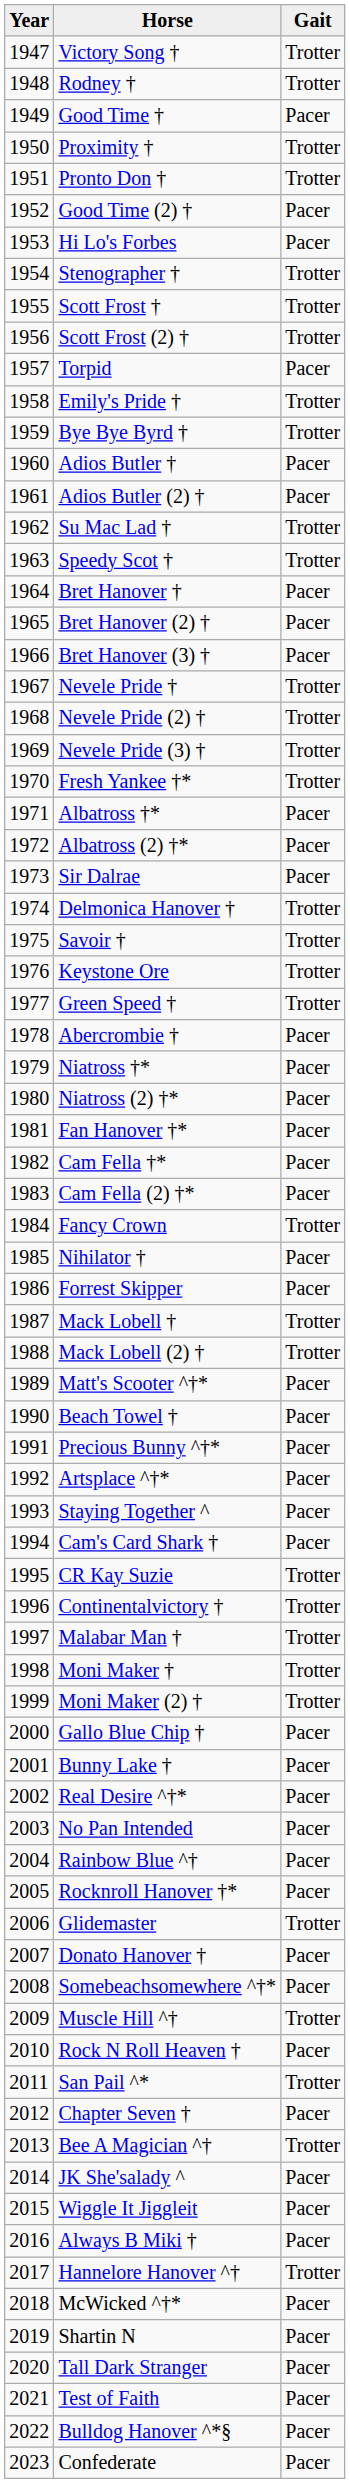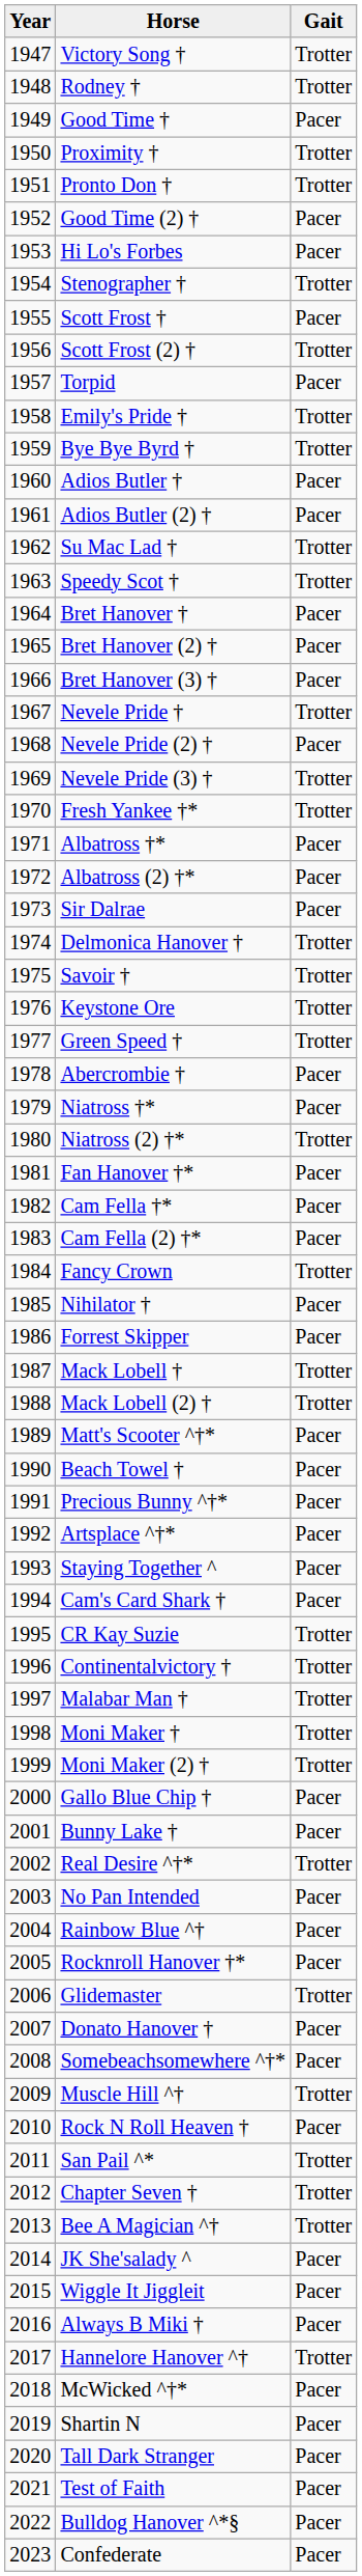 <table class="wikitable">
 <tr>
 <th align="left" style="background:#efefef;">Year</th>
 <th align="left" style="background:#efefef;">Horse</th>
 <th align="left" style="background:#efefef;">Gait</th>
 </tr>
 <tr>
 <td>1947</td>
 <td><a href='#'>Victory Song</a> †</td>
 <td>Trotter</td>
 </tr>
 <tr>
 <td>1948</td>
 <td><a href='#'>Rodney</a> †</td>
 <td>Trotter</td>
 </tr>
 <tr>
 <td>1949</td>
 <td><a href='#'>Good Time</a> †</td>
 <td>Pacer</td>
 </tr>
 <tr>
 <td>1950</td>
 <td><a href='#'>Proximity</a> †</td>
 <td>Trotter</td>
 </tr>
 <tr>
 <td>1951</td>
 <td><a href='#'>Pronto Don</a> †</td>
 <td>Trotter</td>
 </tr>
 <tr>
 <td>1952</td>
 <td><a href='#'>Good Time</a> (2) †</td>
 <td>Pacer</td>
 </tr>
 <tr>
 <td>1953</td>
 <td><a href='#'>Hi Lo's Forbes</a></td>
 <td>Pacer</td>
 </tr>
 <tr>
 <td>1954</td>
 <td><a href='#'>Stenographer</a> †</td>
 <td>Trotter</td>
 </tr>
 <tr>
 <td>1955</td>
 <td><a href='#'>Scott Frost</a> †</td>
-<td>Trotter</td>
+<td>Pacer</td>
 </tr>
 <tr>
 <td>1956</td>
 <td><a href='#'>Scott Frost</a> (2) †</td>
 <td>Trotter</td>
 </tr>
 <tr>
 <td>1957</td>
 <td><a href='#'>Torpid</a></td>
 <td>Pacer</td>
 </tr>
 <tr>
 <td>1958</td>
 <td><a href='#'>Emily's Pride</a> †</td>
 <td>Trotter</td>
 </tr>
 <tr>
 <td>1959</td>
 <td><a href='#'>Bye Bye Byrd</a> †</td>
 <td>Trotter</td>
 </tr>
 <tr>
 <td>1960</td>
 <td><a href='#'>Adios Butler</a> †</td>
 <td>Pacer</td>
 </tr>
 <tr>
 <td>1961</td>
 <td><a href='#'>Adios Butler</a> (2) †</td>
 <td>Pacer</td>
 </tr>
 <tr>
 <td>1962</td>
 <td><a href='#'>Su Mac Lad</a> †</td>
 <td>Trotter</td>
 </tr>
 <tr>
 <td>1963</td>
 <td><a href='#'>Speedy Scot</a> †</td>
 <td>Trotter</td>
 </tr>
 <tr>
 <td>1964</td>
 <td><a href='#'>Bret Hanover</a> †</td>
 <td>Pacer</td>
 </tr>
 <tr>
 <td>1965</td>
 <td><a href='#'>Bret Hanover</a> (2) †</td>
 <td>Pacer</td>
 </tr>
 <tr>
 <td>1966</td>
 <td><a href='#'>Bret Hanover</a> (3) †</td>
 <td>Pacer</td>
 </tr>
 <tr>
 <td>1967</td>
 <td><a href='#'>Nevele Pride</a> †</td>
 <td>Trotter</td>
 </tr>
 <tr>
 <td>1968</td>
 <td><a href='#'>Nevele Pride</a> (2) †</td>
-<td>Trotter</td>
+<td>Pacer</td>
 </tr>
 <tr>
 <td>1969</td>
 <td><a href='#'>Nevele Pride</a> (3) †</td>
 <td>Trotter</td>
 </tr>
 <tr>
 <td>1970</td>
 <td><a href='#'>Fresh Yankee</a> †*</td>
 <td>Trotter</td>
 </tr>
 <tr>
 <td>1971</td>
 <td><a href='#'>Albatross</a> †*</td>
 <td>Pacer</td>
 </tr>
 <tr>
 <td>1972</td>
 <td><a href='#'>Albatross</a> (2) †*</td>
 <td>Pacer</td>
 </tr>
 <tr>
 <td>1973</td>
 <td><a href='#'>Sir Dalrae</a></td>
 <td>Pacer</td>
 </tr>
 <tr>
 <td>1974</td>
 <td><a href='#'>Delmonica Hanover</a> †</td>
 <td>Trotter</td>
 </tr>
 <tr>
 <td>1975</td>
 <td><a href='#'>Savoir</a> †</td>
 <td>Trotter</td>
 </tr>
 <tr>
 <td>1976</td>
 <td><a href='#'>Keystone Ore</a></td>
 <td>Trotter</td>
 </tr>
 <tr>
 <td>1977</td>
 <td><a href='#'>Green Speed</a> †</td>
 <td>Trotter</td>
 </tr>
 <tr>
 <td>1978</td>
 <td><a href='#'>Abercrombie</a> †</td>
 <td>Pacer</td>
 </tr>
 <tr>
 <td>1979</td>
 <td><a href='#'>Niatross</a> †*</td>
 <td>Pacer</td>
 </tr>
 <tr>
 <td>1980</td>
 <td><a href='#'>Niatross</a> (2) †*</td>
-<td>Pacer</td>
+<td>Trotter</td>
 </tr>
 <tr>
 <td>1981</td>
 <td><a href='#'>Fan Hanover</a> †*</td>
 <td>Pacer</td>
 </tr>
 <tr>
 <td>1982</td>
 <td><a href='#'>Cam Fella</a> †*</td>
 <td>Pacer</td>
 </tr>
 <tr>
 <td>1983</td>
 <td><a href='#'>Cam Fella</a> (2) †*</td>
 <td>Pacer</td>
 </tr>
 <tr>
 <td>1984</td>
 <td><a href='#'>Fancy Crown</a></td>
 <td>Trotter</td>
 </tr>
 <tr>
 <td>1985</td>
 <td><a href='#'>Nihilator</a> †</td>
 <td>Pacer</td>
 </tr>
 <tr>
 <td>1986</td>
 <td><a href='#'>Forrest Skipper</a></td>
 <td>Pacer</td>
 </tr>
 <tr>
 <td>1987</td>
 <td><a href='#'>Mack Lobell</a> †</td>
 <td>Trotter</td>
 </tr>
 <tr>
 <td>1988</td>
 <td><a href='#'>Mack Lobell</a> (2) †</td>
 <td>Trotter</td>
 </tr>
 <tr>
 <td>1989</td>
 <td><a href='#'>Matt's Scooter</a> ^†*</td>
 <td>Pacer</td>
 </tr>
 <tr>
 <td>1990</td>
 <td><a href='#'>Beach Towel</a> †</td>
 <td>Pacer</td>
 </tr>
 <tr>
 <td>1991</td>
 <td><a href='#'>Precious Bunny</a> ^†*</td>
 <td>Pacer</td>
 </tr>
 <tr>
 <td>1992</td>
 <td><a href='#'>Artsplace</a> ^†*</td>
 <td>Pacer</td>
 </tr>
 <tr>
 <td>1993</td>
 <td><a href='#'>Staying Together</a> ^</td>
 <td>Pacer</td>
 </tr>
 <tr>
 <td>1994</td>
 <td><a href='#'>Cam's Card Shark</a> †</td>
 <td>Pacer</td>
 </tr>
 <tr>
 <td>1995</td>
 <td><a href='#'>CR Kay Suzie</a></td>
 <td>Trotter</td>
 </tr>
 <tr>
 <td>1996</td>
 <td><a href='#'>Continentalvictory</a> †</td>
 <td>Trotter</td>
 </tr>
 <tr>
 <td>1997</td>
 <td><a href='#'>Malabar Man</a> †</td>
 <td>Trotter</td>
 </tr>
 <tr>
 <td>1998</td>
 <td><a href='#'>Moni Maker</a> †</td>
 <td>Trotter</td>
 </tr>
 <tr>
 <td>1999</td>
 <td><a href='#'>Moni Maker</a> (2) †</td>
 <td>Trotter</td>
 </tr>
 <tr>
 <td>2000</td>
 <td><a href='#'>Gallo Blue Chip</a> †</td>
 <td>Pacer</td>
 </tr>
 <tr>
 <td>2001</td>
 <td><a href='#'>Bunny Lake</a> †</td>
 <td>Pacer</td>
 </tr>
 <tr>
 <td>2002</td>
 <td><a href='#'>Real Desire</a> ^†*</td>
-<td>Pacer</td>
+<td>Trotter</td>
 </tr>
 <tr>
 <td>2003</td>
 <td><a href='#'>No Pan Intended</a></td>
 <td>Pacer</td>
 </tr>
 <tr>
 <td>2004</td>
 <td><a href='#'>Rainbow Blue</a> ^†</td>
 <td>Pacer</td>
 </tr>
 <tr>
 <td>2005</td>
 <td><a href='#'>Rocknroll Hanover</a> †*</td>
 <td>Pacer</td>
 </tr>
 <tr>
 <td>2006</td>
 <td><a href='#'>Glidemaster</a></td>
 <td>Trotter</td>
 </tr>
 <tr>
 <td>2007</td>
 <td><a href='#'>Donato Hanover</a> †</td>
 <td>Pacer</td>
 </tr>
 <tr>
 <td>2008</td>
 <td><a href='#'>Somebeachsomewhere</a> ^†*</td>
 <td>Pacer</td>
 </tr>
 <tr>
 <td>2009</td>
 <td><a href='#'>Muscle Hill</a> ^†</td>
 <td>Trotter</td>
 </tr>
 <tr>
 <td>2010</td>
 <td><a href='#'>Rock N Roll Heaven</a> †</td>
 <td>Pacer</td>
 </tr>
 <tr>
 <td>2011</td>
 <td><a href='#'>San Pail</a> ^*</td>
 <td>Trotter</td>
 </tr>
 <tr>
 <td>2012</td>
 <td><a href='#'>Chapter Seven</a> †</td>
-<td>Pacer</td>
+<td>Trotter</td>
 </tr>
 <tr>
 <td>2013</td>
 <td><a href='#'>Bee A Magician</a> ^†</td>
 <td>Trotter</td>
 </tr>
 <tr>
 <td>2014</td>
 <td><a href='#'>JK She'salady</a> ^</td>
 <td>Pacer</td>
 </tr>
 <tr>
 <td>2015</td>
 <td><a href='#'>Wiggle It Jiggleit</a></td>
 <td>Pacer</td>
 </tr>
 <tr>
 <td>2016</td>
 <td><a href='#'>Always B Miki</a> †</td>
 <td>Pacer</td>
 </tr>
 <tr>
 <td>2017</td>
 <td><a href='#'>Hannelore Hanover</a> ^†</td>
 <td>Trotter</td>
 </tr>
 <tr>
 <td>2018</td>
 <td>McWicked ^†*</td>
 <td>Pacer</td>
 </tr>
 <tr>
 <td>2019</td>
 <td>Shartin N</td>
 <td>Pacer</td>
 </tr>
 <tr>
 <td>2020</td>
 <td><a href='#'>Tall Dark Stranger</a></td>
 <td>Pacer</td>
 </tr>
 <tr>
 <td>2021</td>
 <td><a href='#'>Test of Faith</a></td>
 <td>Pacer</td>
 </tr>
 <tr>
 <td>2022</td>
 <td><a href='#'>Bulldog Hanover</a> ^*§</td>
 <td>Pacer</td>
 </tr>
 <tr>
 <td>2023</td>
 <td>Confederate</td>
 <td>Pacer</td>
 </tr>
 </table>
